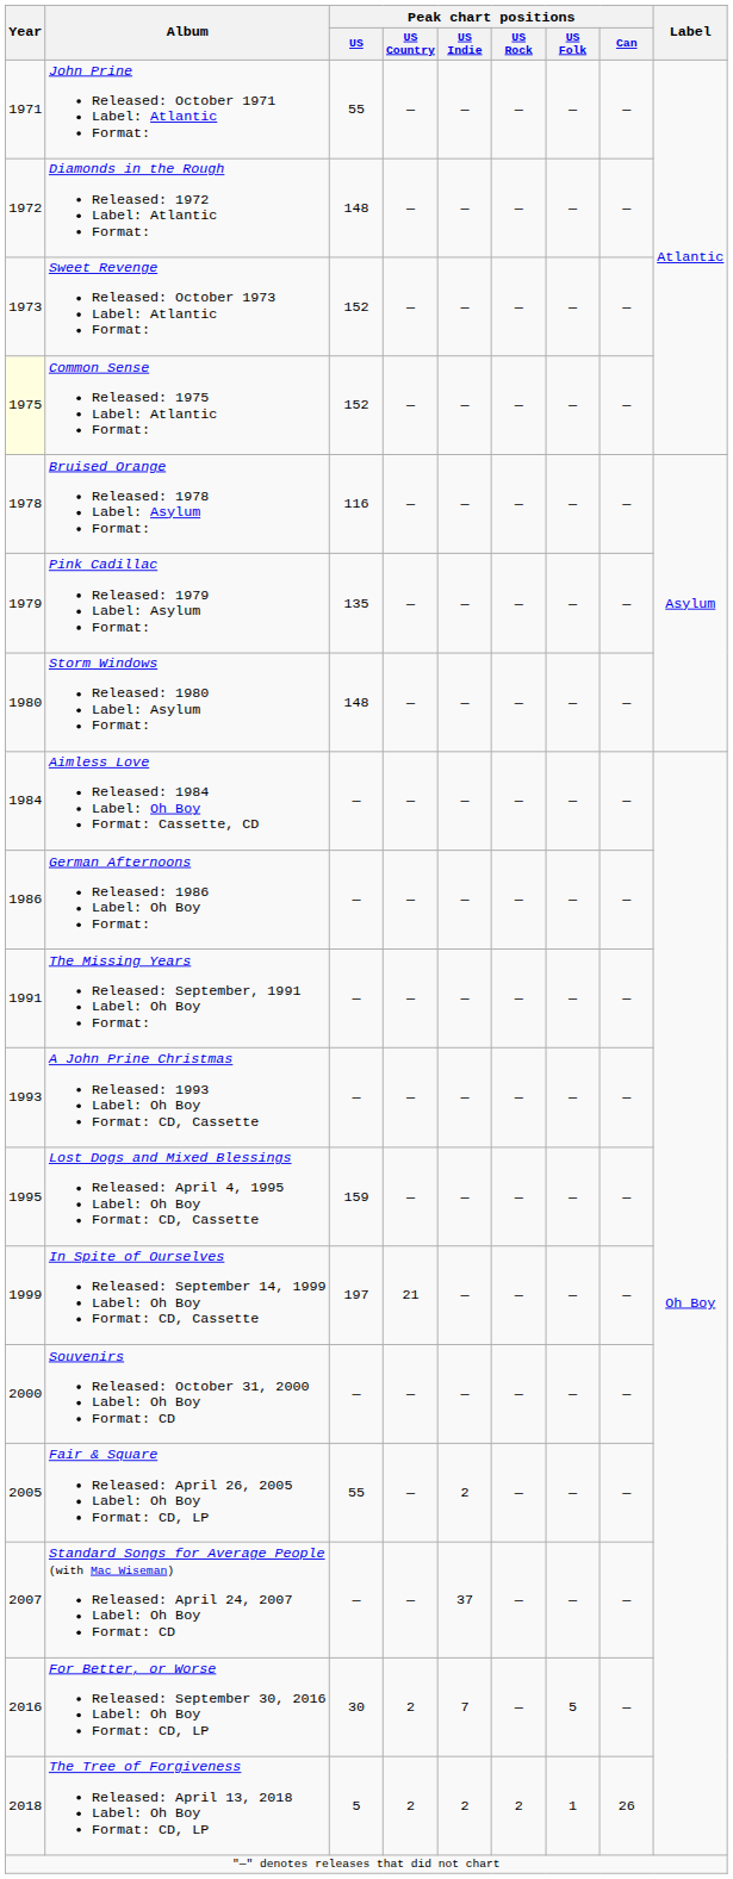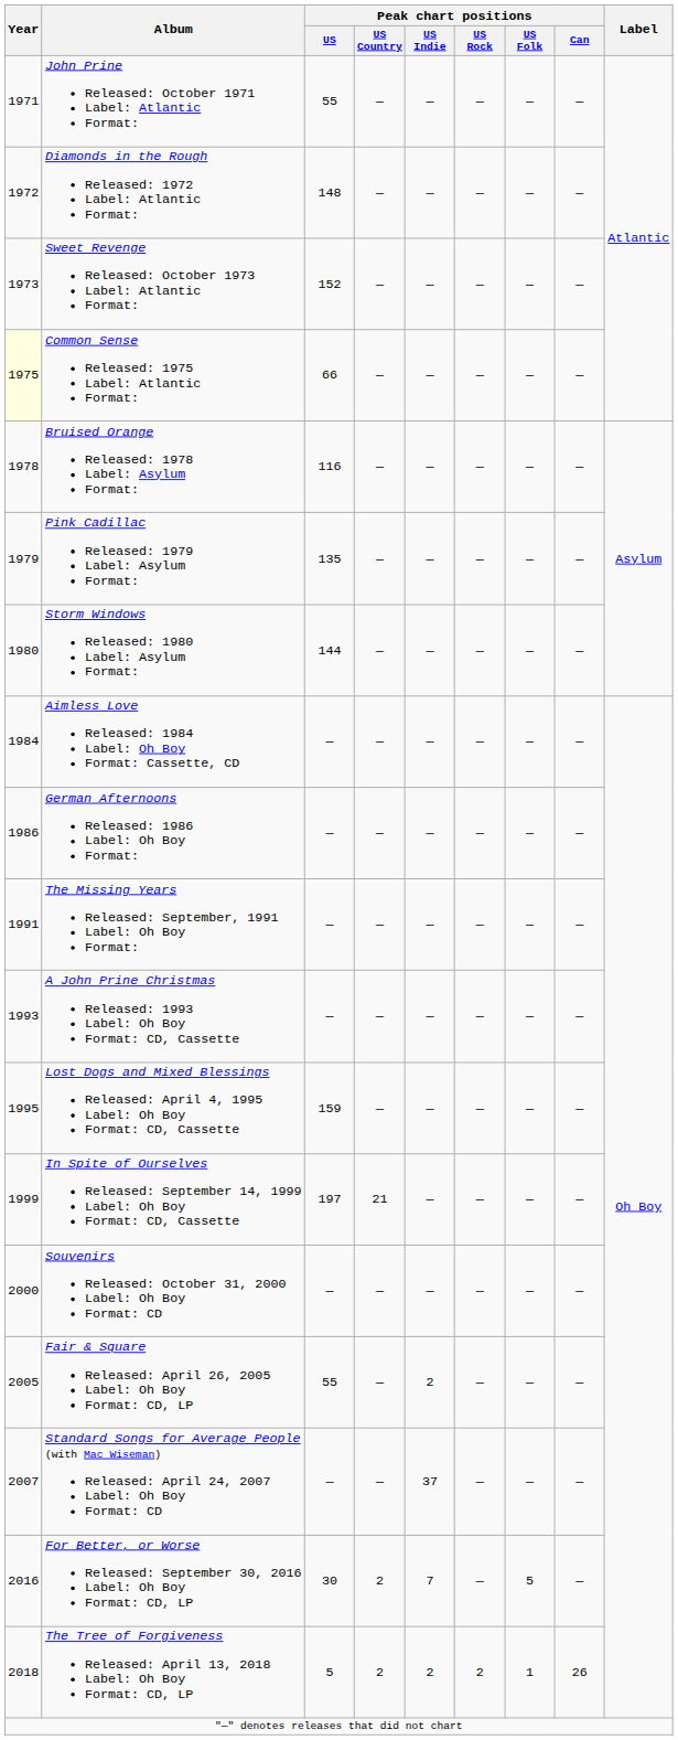 <table class="wikitable" style="text-align:center;">
 <tr>
 <th rowspan="2">Year</th>
 <th rowspan="2">Album</th>
 <th colspan="6">Peak chart positions</th>
 <th rowspan="2">Label</th>
 </tr>
 <tr style="font-size: smaller">
 <th style="width:45px;"><a href='#'>US</a><br></th>
 <th style="width:45px;"><a href='#'>US Country</a><br></th>
 <th style="width:45px;"><a href='#'>US Indie</a><br></th>
 <th style="width:45px;"><a href='#'>US<br> Rock</a><br></th>
 <th style="width:45px;"><a href='#'>US<br> Folk</a><br></th>
 <th style="width:45px;"><a href='#'>Can</a><br></th>
 </tr>
 <tr>
 <td>1971</td>
 <td style="text-align:left;"><em><a href='#'>John Prine</a></em><br><ul><li>Released: October 1971</li><li>Label: <a href='#'>Atlantic</a></li><li>Format:</li></ul></td>
 <td>55</td>
 <td>—</td>
 <td>—</td>
 <td>—</td>
 <td>—</td>
 <td>—</td>
 <td rowspan="4"><a href='#'>Atlantic</a></td>
 </tr>
 <tr>
 <td>1972</td>
 <td style="text-align:left;"><em><a href='#'>Diamonds in the Rough</a></em><br><ul><li>Released: 1972</li><li>Label: Atlantic</li><li>Format:</li></ul></td>
 <td>148</td>
 <td>—</td>
 <td>—</td>
 <td>—</td>
 <td>—</td>
 <td>—</td>
 </tr>
 <tr>
 <td>1973</td>
 <td style="text-align:left;"><em><a href='#'>Sweet Revenge</a></em><br><ul><li>Released: October 1973</li><li>Label: Atlantic</li><li>Format:</li></ul></td>
 <td>152</td>
 <td>—</td>
 <td>—</td>
 <td>—</td>
 <td>—</td>
 <td>—</td>
 </tr>
 <tr>
 <td style="background: lightyellow;">1975</td>
 <td style="text-align:left;"><em><a href='#'>Common Sense</a></em><br><ul><li>Released: 1975</li><li>Label: Atlantic</li><li>Format:</li></ul></td>
-<td>152</td>
+<td>66</td>
 <td>—</td>
 <td>—</td>
 <td>—</td>
 <td>—</td>
 <td>—</td>
 </tr>
 <tr>
 <td>1978</td>
 <td style="text-align:left;"><em><a href='#'>Bruised Orange</a></em><br><ul><li>Released: 1978</li><li>Label: <a href='#'>Asylum</a></li><li>Format:</li></ul></td>
 <td>116</td>
 <td>—</td>
 <td>—</td>
 <td>—</td>
 <td>—</td>
 <td>—</td>
 <td rowspan="3"><a href='#'>Asylum</a></td>
 </tr>
 <tr>
 <td>1979</td>
 <td style="text-align:left;"><em><a href='#'>Pink Cadillac</a></em><br><ul><li>Released: 1979</li><li>Label: Asylum</li><li>Format:</li></ul></td>
 <td>135</td>
 <td>—</td>
 <td>—</td>
 <td>—</td>
 <td>—</td>
 <td>—</td>
 </tr>
 <tr>
 <td>1980</td>
 <td style="text-align:left;"><em><a href='#'>Storm Windows</a></em><br><ul><li>Released: 1980</li><li>Label: Asylum</li><li>Format:</li></ul></td>
-<td>148</td>
+<td>144</td>
 <td>—</td>
 <td>—</td>
 <td>—</td>
 <td>—</td>
 <td>—</td>
 </tr>
 <tr>
 <td>1984</td>
 <td style="text-align:left;"><em><a href='#'>Aimless Love</a></em><br><ul><li>Released: 1984</li><li>Label: <a href='#'>Oh Boy</a></li><li>Format: Cassette, CD</li></ul></td>
 <td>—</td>
 <td>—</td>
 <td>—</td>
 <td>—</td>
 <td>—</td>
 <td>—</td>
 <td rowspan="11"><a href='#'>Oh Boy</a></td>
 </tr>
 <tr>
 <td>1986</td>
 <td style="text-align:left;"><em><a href='#'>German Afternoons</a></em><br><ul><li>Released: 1986</li><li>Label: Oh Boy</li><li>Format:</li></ul></td>
 <td>—</td>
 <td>—</td>
 <td>—</td>
 <td>—</td>
 <td>—</td>
 <td>—</td>
 </tr>
 <tr>
 <td>1991</td>
 <td style="text-align:left;"><em><a href='#'>The Missing Years</a></em><br><ul><li>Released: September, 1991</li><li>Label: Oh Boy</li><li>Format:</li></ul></td>
 <td>—</td>
 <td>—</td>
 <td>—</td>
 <td>—</td>
 <td>—</td>
 <td>—</td>
 </tr>
 <tr>
 <td>1993</td>
 <td style="text-align:left;"><em><a href='#'>A John Prine Christmas</a></em><br><ul><li>Released: 1993</li><li>Label: Oh Boy</li><li>Format: CD, Cassette</li></ul></td>
 <td>—</td>
 <td>—</td>
 <td>—</td>
 <td>—</td>
 <td>—</td>
 <td>—</td>
 </tr>
 <tr>
 <td>1995</td>
 <td style="text-align:left;"><em><a href='#'>Lost Dogs and Mixed Blessings</a></em><br><ul><li>Released: April 4, 1995</li><li>Label: Oh Boy</li><li>Format: CD, Cassette</li></ul></td>
 <td>159</td>
 <td>—</td>
 <td>—</td>
 <td>—</td>
 <td>—</td>
 <td>—</td>
 </tr>
 <tr>
 <td>1999</td>
 <td style="text-align:left;"><em><a href='#'>In Spite of Ourselves</a></em><br><ul><li>Released: September 14, 1999</li><li>Label: Oh Boy</li><li>Format: CD, Cassette</li></ul></td>
 <td>197</td>
 <td>21</td>
 <td>—</td>
 <td>—</td>
 <td>—</td>
 <td>—</td>
 </tr>
 <tr>
 <td>2000</td>
 <td style="text-align:left;"><em><a href='#'>Souvenirs</a></em><br><ul><li>Released: October 31, 2000</li><li>Label: Oh Boy</li><li>Format: CD</li></ul></td>
 <td>—</td>
 <td>—</td>
 <td>—</td>
 <td>—</td>
 <td>—</td>
 <td>—</td>
 </tr>
 <tr>
 <td>2005</td>
 <td style="text-align:left;"><em><a href='#'>Fair & Square</a></em><br><ul><li>Released: April 26, 2005</li><li>Label: Oh Boy</li><li>Format: CD, LP</li></ul></td>
 <td>55</td>
 <td>—</td>
 <td>2</td>
 <td>—</td>
 <td>—</td>
 <td>—</td>
 </tr>
 <tr>
 <td>2007</td>
 <td style="text-align:left;"><em><a href='#'>Standard Songs for Average People</a></em><br><small>(with <a href='#'>Mac Wiseman</a>)</small><br><ul><li>Released: April 24, 2007</li><li>Label: Oh Boy</li><li>Format: CD</li></ul></td>
 <td>—</td>
 <td>—</td>
 <td>37</td>
 <td>—</td>
 <td>—</td>
 <td>—</td>
 </tr>
 <tr>
 <td>2016</td>
 <td style="text-align:left;"><em><a href='#'>For Better, or Worse</a></em><br><ul><li>Released: September 30, 2016</li><li>Label: Oh Boy</li><li>Format: CD, LP</li></ul></td>
 <td>30</td>
 <td>2</td>
 <td>7</td>
 <td>—</td>
 <td>5</td>
 <td>—</td>
 </tr>
 <tr>
 <td>2018</td>
 <td style="text-align:left;"><em><a href='#'>The Tree of Forgiveness</a></em><br><ul><li>Released: April 13, 2018</li><li>Label: Oh Boy</li><li>Format: CD, LP</li></ul></td>
 <td>5</td>
 <td>2</td>
 <td>2</td>
 <td>2</td>
 <td>1</td>
 <td>26</td>
 </tr>
 <tr>
 <td colspan="9" style="font-size:8pt">"—" denotes releases that did not chart</td>
 </tr>
 </table>
